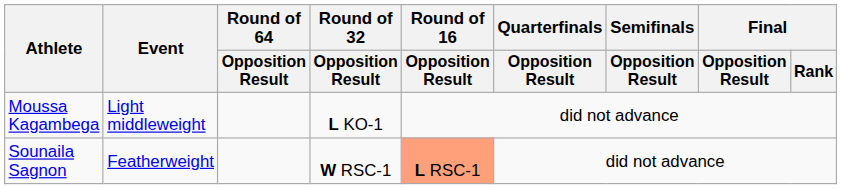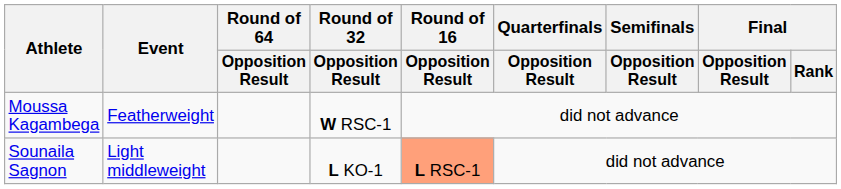 <table class="wikitable" style="font-size:90%">
 <tr>
 <th rowspan="2">Athlete</th>
 <th rowspan="2">Event</th>
 <th>Round of 64</th>
 <th>Round of 32</th>
 <th>Round of 16</th>
 <th>Quarterfinals</th>
 <th>Semifinals</th>
 <th colspan=2>Final</th>
 </tr>
 <tr style="font-size:95%">
 <th>Opposition<br>Result</th>
 <th>Opposition<br>Result</th>
 <th>Opposition<br>Result</th>
 <th>Opposition<br>Result</th>
 <th>Opposition<br>Result</th>
 <th>Opposition<br>Result</th>
 <th>Rank</th>
 </tr>
 <tr align=center>
 <td align=left><a href='#'>Moussa Kagambega</a></td>
-<td align=left><a href='#'>Light middleweight</a></td>
+<td align=left><a href='#'>Featherweight</a></td>
 <td></td>
-<td><br><strong>L</strong> KO-1</td>
+<td><br><strong>W</strong> RSC-1</td>
 <td colspan=5>did not advance</td>
 </tr>
 <tr align=center>
 <td align=left><a href='#'>Sounaila Sagnon</a></td>
-<td align=left><a href='#'>Featherweight</a></td>
+<td align=left><a href='#'>Light middleweight</a></td>
 <td></td>
-<td><br><strong>W</strong> RSC-1</td>
+<td><br><strong>L</strong> KO-1</td>
 <td style="background: lightsalmon;"><br><strong>L</strong> RSC-1</td>
 <td colspan=4>did not advance</td>
 </tr>
 </table>
